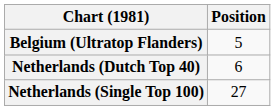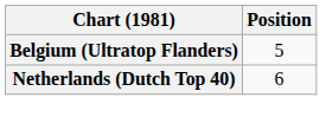 <table class="wikitable sortable plainrowheaders" style="text-align:center">
 <tr>
 <th>Chart (1981)</th>
 <th>Position</th>
 </tr>
 <tr>
 <th scope="row">Belgium (Ultratop Flanders)</th>
 <td>5</td>
 </tr>
 <tr>
 <th scope="row">Netherlands (Dutch Top 40)</th>
 <td>6</td>
 </tr>
-<tr>
-<th scope="row">Netherlands (Single Top 100)</th>
-<td>27</td>
-</tr>
 </table>
